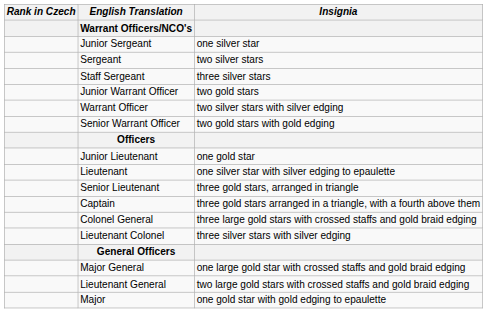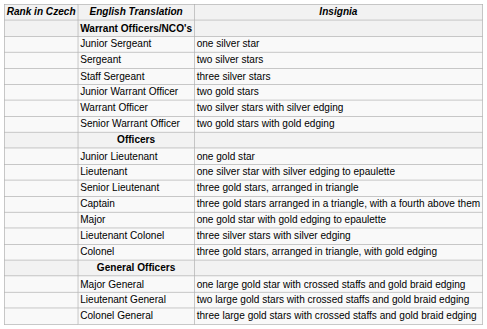 <table class="wikitable">
 <tr>
 <th><em>Rank in Czech</em></th>
 <th><em>English Translation</em></th>
 <th><em>Insignia</em></th>
 </tr>
 <tr>
 <th></th>
 <th>Warrant Officers/NCO's</th>
 <th></th>
 </tr>
 <tr>
 <td></td>
 <td>Junior Sergeant</td>
 <td>one silver star</td>
 </tr>
 <tr>
 <td></td>
 <td>Sergeant</td>
 <td>two silver stars</td>
 </tr>
 <tr>
 <td></td>
 <td>Staff Sergeant</td>
 <td>three silver stars</td>
 </tr>
 <tr>
 <td></td>
 <td>Junior Warrant Officer</td>
 <td>two gold stars</td>
 </tr>
 <tr>
 <td></td>
 <td>Warrant Officer</td>
 <td>two silver stars with silver edging</td>
 </tr>
 <tr>
 <td></td>
 <td>Senior Warrant Officer</td>
 <td>two gold stars with gold edging</td>
 </tr>
 <tr>
 <th></th>
 <th>Officers</th>
 <th></th>
 </tr>
 <tr>
 <td></td>
 <td>Junior Lieutenant</td>
 <td>one gold star</td>
 </tr>
 <tr>
 <td></td>
 <td>Lieutenant</td>
 <td>one silver star with silver edging to epaulette</td>
 </tr>
 <tr>
 <td></td>
 <td>Senior Lieutenant</td>
 <td>three gold stars, arranged in triangle</td>
 </tr>
 <tr>
 <td></td>
 <td>Captain</td>
 <td>three gold stars arranged in a triangle, with a fourth above them</td>
 </tr>
 <tr>
 <td></td>
-<td>Colonel General</td>
-<td>three large gold stars with crossed staffs and gold braid edging</td>
+<td>Major</td>
+<td>one gold star with gold edging to epaulette</td>
 </tr>
 <tr>
 <td></td>
 <td>Lieutenant Colonel</td>
 <td>three silver stars with silver edging</td>
+</tr>
+<tr>
+<td></td>
+<td>Colonel</td>
+<td>three gold stars, arranged in triangle, with gold edging</td>
 </tr>
 <tr>
 <th></th>
 <th>General Officers</th>
 <th></th>
 </tr>
 <tr>
 <td></td>
 <td>Major General</td>
 <td>one large gold star with crossed staffs and gold braid edging</td>
 </tr>
 <tr>
 <td></td>
 <td>Lieutenant General</td>
 <td>two large gold stars with crossed staffs and gold braid edging</td>
 </tr>
 <tr>
 <td></td>
-<td>Major</td>
-<td>one gold star with gold edging to epaulette</td>
+<td>Colonel General</td>
+<td>three large gold stars with crossed staffs and gold braid edging</td>
 </tr>
 </table>
